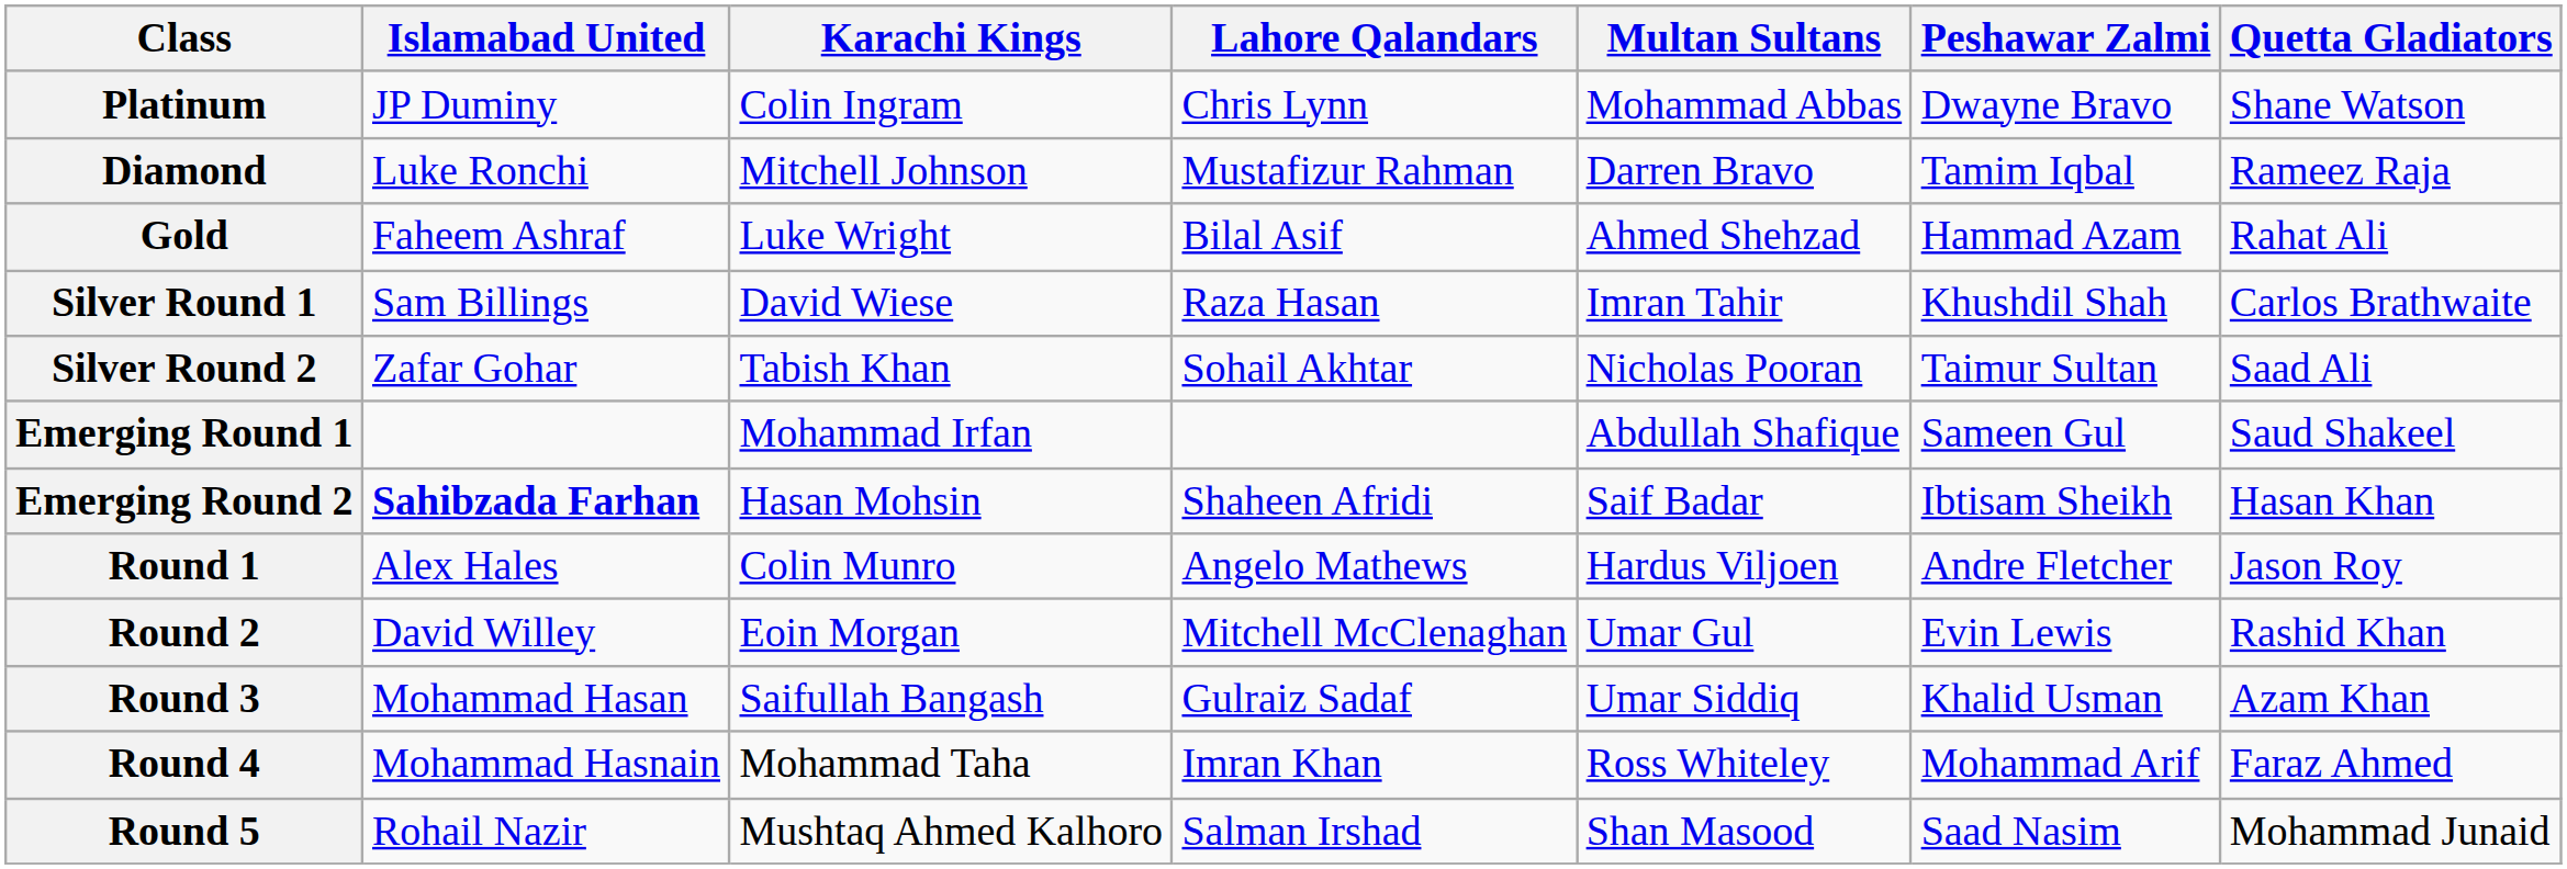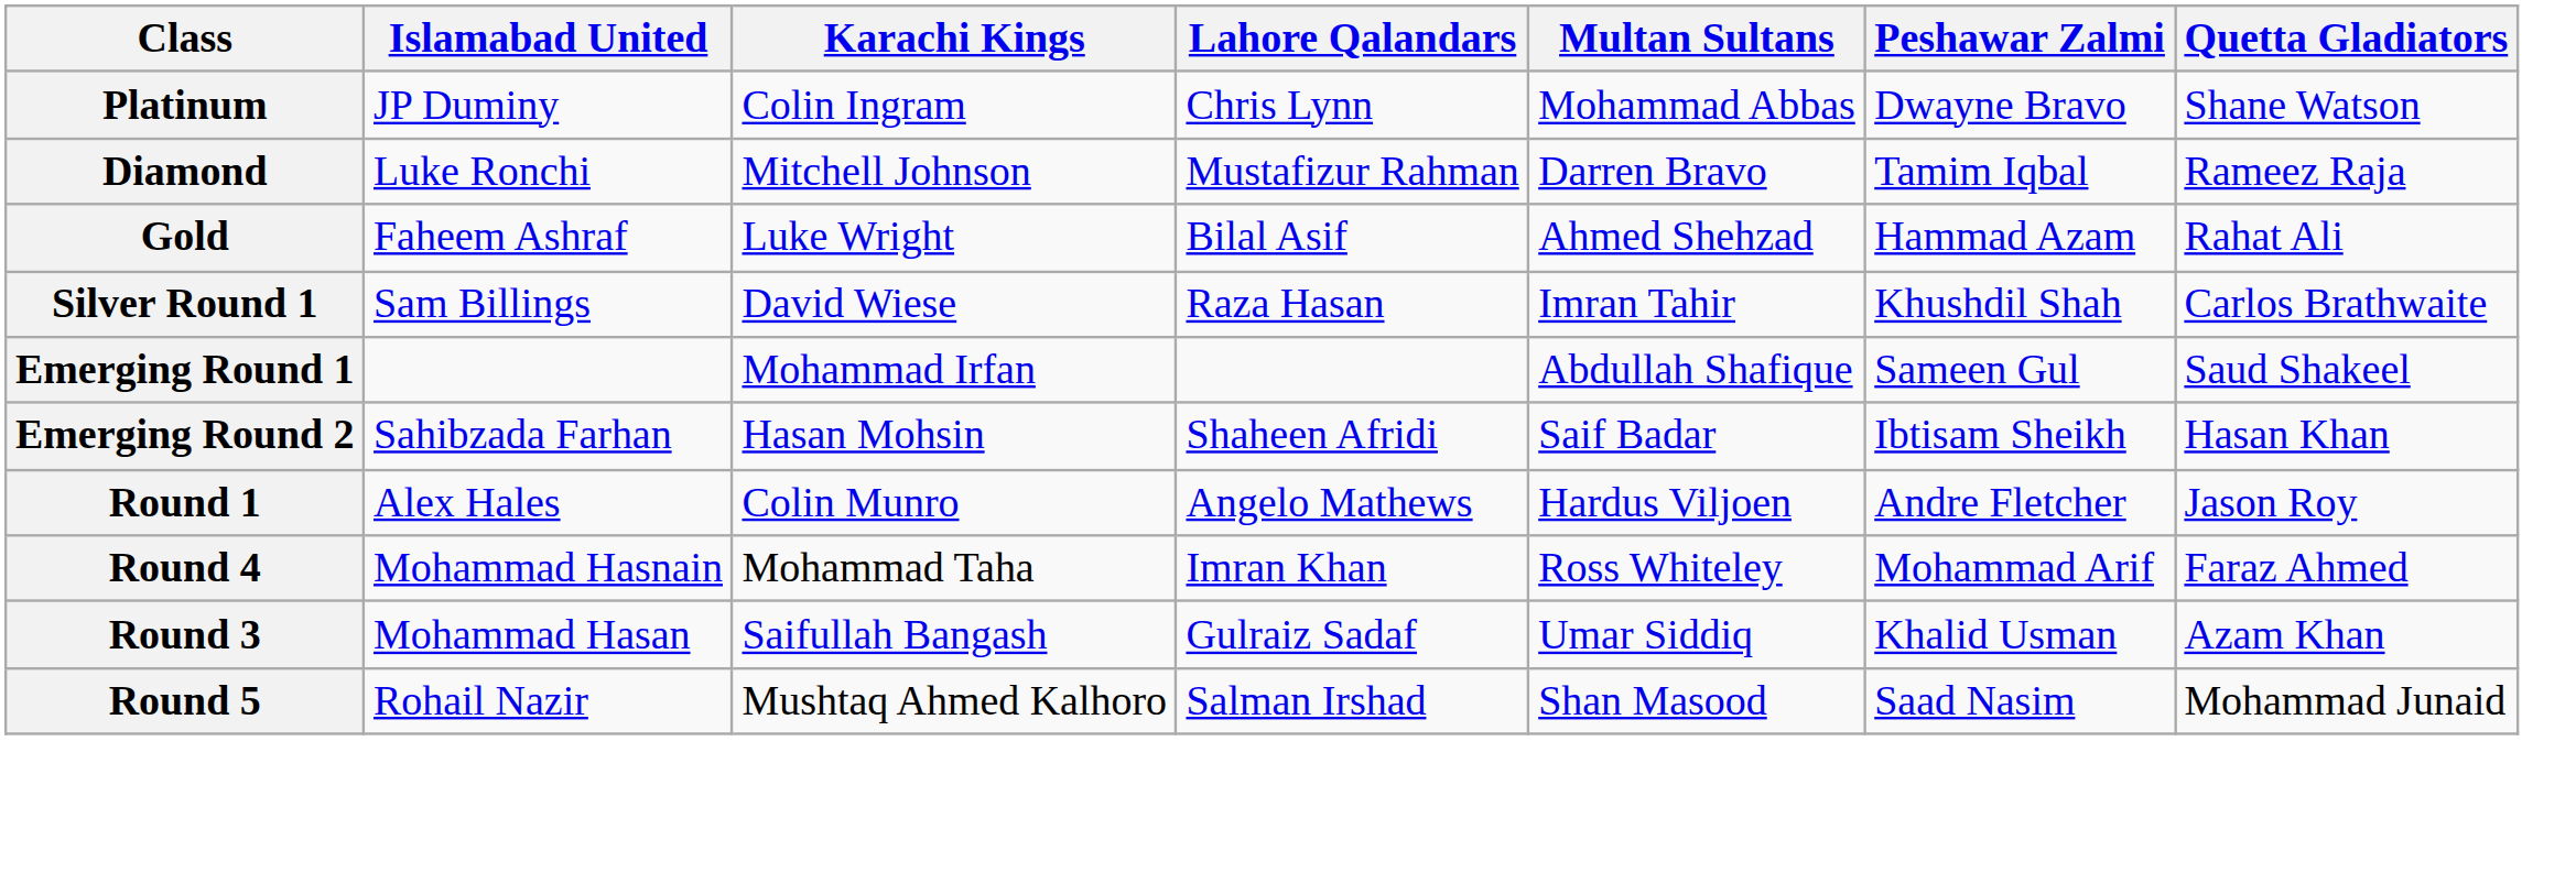 <table class="wikitable">
 <tr>
 <th>Class</th>
 <th><a href='#'>Islamabad United</a></th>
 <th><a href='#'>Karachi Kings</a></th>
 <th><a href='#'>Lahore Qalandars</a></th>
 <th><a href='#'>Multan Sultans</a></th>
 <th><a href='#'>Peshawar Zalmi</a></th>
 <th><a href='#'>Quetta Gladiators</a></th>
 </tr>
 <tr>
 <th>Platinum</th>
 <td><a href='#'>JP Duminy</a></td>
 <td><a href='#'>Colin Ingram</a></td>
 <td><a href='#'>Chris Lynn</a></td>
 <td><a href='#'>Mohammad Abbas</a></td>
 <td><a href='#'>Dwayne Bravo</a></td>
 <td><a href='#'>Shane Watson</a></td>
 </tr>
 <tr>
 <th>Diamond</th>
 <td><a href='#'>Luke Ronchi</a></td>
 <td><a href='#'>Mitchell Johnson</a></td>
 <td><a href='#'>Mustafizur Rahman</a></td>
 <td><a href='#'>Darren Bravo</a></td>
 <td><a href='#'>Tamim Iqbal</a></td>
 <td><a href='#'>Rameez Raja</a></td>
 </tr>
 <tr>
 <th>Gold</th>
 <td><a href='#'>Faheem Ashraf</a></td>
 <td><a href='#'>Luke Wright</a></td>
 <td><a href='#'>Bilal Asif</a></td>
 <td><a href='#'>Ahmed Shehzad</a></td>
 <td><a href='#'>Hammad Azam</a></td>
 <td><a href='#'>Rahat Ali</a></td>
 </tr>
 <tr>
 <th>Silver Round 1</th>
 <td><a href='#'>Sam Billings</a></td>
 <td><a href='#'>David Wiese</a></td>
 <td><a href='#'>Raza Hasan</a></td>
 <td><a href='#'>Imran Tahir</a></td>
 <td><a href='#'>Khushdil Shah</a></td>
 <td><a href='#'>Carlos Brathwaite</a></td>
 </tr>
 <tr>
-<th>Silver Round 2</th>
-<td><a href='#'>Zafar Gohar</a></td>
-<td><a href='#'>Tabish Khan</a></td>
-<td><a href='#'>Sohail Akhtar</a></td>
-<td><a href='#'>Nicholas Pooran</a></td>
-<td><a href='#'>Taimur Sultan</a></td>
-<td><a href='#'>Saad Ali</a></td>
-</tr>
-<tr>
 <th>Emerging Round 1</th>
 <td></td>
 <td><a href='#'>Mohammad Irfan</a></td>
 <td></td>
 <td><a href='#'>Abdullah Shafique</a></td>
 <td><a href='#'>Sameen Gul</a></td>
 <td><a href='#'>Saud Shakeel</a></td>
 </tr>
 <tr>
 <th>Emerging Round 2</th>
-<td><strong><a href='#'>Sahibzada Farhan</a></strong></td>
+<td><a href='#'>Sahibzada Farhan</a></td>
 <td><a href='#'>Hasan Mohsin</a></td>
 <td><a href='#'>Shaheen Afridi</a></td>
 <td><a href='#'>Saif Badar</a></td>
 <td><a href='#'>Ibtisam Sheikh</a></td>
 <td><a href='#'>Hasan Khan</a></td>
 </tr>
 <tr>
 <th>Round 1</th>
 <td><a href='#'>Alex Hales</a></td>
 <td><a href='#'>Colin Munro</a></td>
 <td><a href='#'>Angelo Mathews</a></td>
 <td><a href='#'>Hardus Viljoen</a></td>
 <td><a href='#'>Andre Fletcher</a></td>
 <td><a href='#'>Jason Roy</a></td>
 </tr>
 <tr>
-<th>Round 2</th>
-<td><a href='#'>David Willey</a></td>
-<td><a href='#'>Eoin Morgan</a></td>
-<td><a href='#'>Mitchell McClenaghan</a></td>
-<td><a href='#'>Umar Gul</a></td>
-<td><a href='#'>Evin Lewis</a></td>
-<td><a href='#'>Rashid Khan</a></td>
+<th>Round 4</th>
+<td><a href='#'>Mohammad Hasnain</a></td>
+<td>Mohammad Taha</td>
+<td><a href='#'>Imran Khan</a></td>
+<td><a href='#'>Ross Whiteley</a></td>
+<td><a href='#'>Mohammad Arif</a></td>
+<td><a href='#'>Faraz Ahmed</a></td>
 </tr>
 <tr>
 <th>Round 3</th>
 <td><a href='#'>Mohammad Hasan</a></td>
 <td><a href='#'>Saifullah Bangash</a></td>
 <td><a href='#'>Gulraiz Sadaf</a></td>
 <td><a href='#'>Umar Siddiq</a></td>
 <td><a href='#'>Khalid Usman</a></td>
 <td><a href='#'>Azam Khan</a></td>
 </tr>
 <tr>
-<th>Round 4</th>
-<td><a href='#'>Mohammad Hasnain</a></td>
-<td>Mohammad Taha</td>
-<td><a href='#'>Imran Khan</a></td>
-<td><a href='#'>Ross Whiteley</a></td>
-<td><a href='#'>Mohammad Arif</a></td>
-<td><a href='#'>Faraz Ahmed</a></td>
-</tr>
-<tr>
 <th>Round 5</th>
 <td><a href='#'>Rohail Nazir</a></td>
 <td>Mushtaq Ahmed Kalhoro</td>
 <td><a href='#'>Salman Irshad</a></td>
 <td><a href='#'>Shan Masood</a></td>
 <td><a href='#'>Saad Nasim</a></td>
 <td>Mohammad Junaid</td>
 </tr>
 </table>
